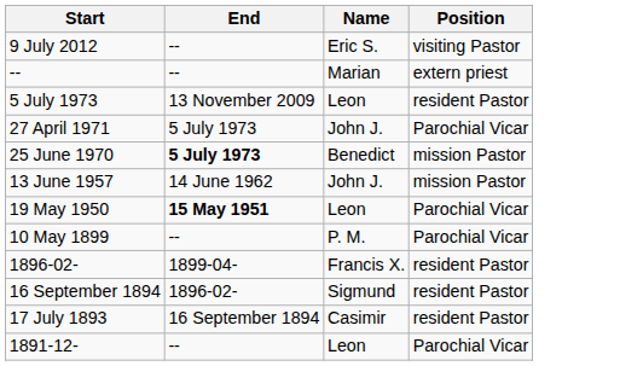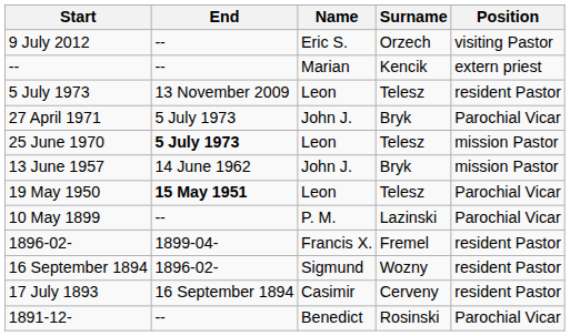 <table class="wikitable sortable" border="1">
 <tr>
 <th data-sort-type="date">Start</th>
 <th data-sort-type="date">End</th>
 <th>Name</th>
+<th>Surname</th>
 <th>Position</th>
 </tr>
 <tr>
 <td>9 July 2012</td>
 <td>--</td>
 <td>Eric S.</td>
+<td>Orzech</td>
 <td>visiting Pastor</td>
 </tr>
 <tr>
 <td>--</td>
 <td>--</td>
 <td>Marian</td>
+<td>Kencik</td>
 <td>extern priest</td>
 </tr>
 <tr>
 <td>5 July 1973</td>
 <td>13 November 2009</td>
 <td>Leon</td>
+<td>Telesz</td>
 <td>resident Pastor</td>
 </tr>
 <tr>
 <td>27 April 1971</td>
 <td>5 July 1973</td>
 <td>John J.</td>
+<td>Bryk</td>
 <td>Parochial Vicar</td>
 </tr>
 <tr>
 <td>25 June 1970</td>
 <td><strong>5 July 1973</strong></td>
-<td>Benedict</td>
+<td>Leon</td>
+<td>Telesz</td>
 <td>mission Pastor</td>
 </tr>
 <tr>
 <td>13 June 1957</td>
 <td>14 June 1962</td>
 <td>John J.</td>
+<td>Bryk</td>
 <td>mission Pastor</td>
 </tr>
 <tr>
 <td>19 May 1950</td>
 <td><strong>15 May 1951</strong></td>
 <td>Leon</td>
+<td>Telesz</td>
 <td>Parochial Vicar</td>
 </tr>
 <tr>
 <td>10 May 1899</td>
 <td>--</td>
 <td>P. M.</td>
+<td>Lazinski</td>
 <td>Parochial Vicar</td>
 </tr>
 <tr>
 <td>1896-02-</td>
 <td>1899-04-</td>
 <td>Francis X.</td>
+<td>Fremel</td>
 <td>resident Pastor</td>
 </tr>
 <tr>
 <td>16 September 1894</td>
 <td>1896-02-</td>
 <td>Sigmund</td>
+<td>Wozny</td>
 <td>resident Pastor</td>
 </tr>
 <tr>
 <td>17 July 1893</td>
 <td>16 September 1894</td>
 <td>Casimir</td>
+<td>Cerveny</td>
 <td>resident Pastor</td>
 </tr>
 <tr>
 <td>1891-12-</td>
 <td>--</td>
-<td>Leon</td>
+<td>Benedict</td>
+<td>Rosinski</td>
 <td>Parochial Vicar</td>
 </tr>
 </table>
